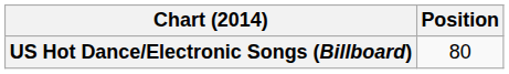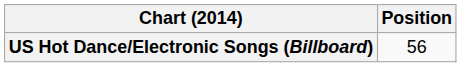 <table class="wikitable plainrowheaders" style="text-align:center">
 <tr>
 <th scope="col">Chart (2014)</th>
 <th scope="col">Position</th>
 </tr>
 <tr>
 <th scope="row">US Hot Dance/Electronic Songs (<em>Billboard</em>)</th>
-<td>80</td>
+<td>56</td>
 </tr>
 </table>
